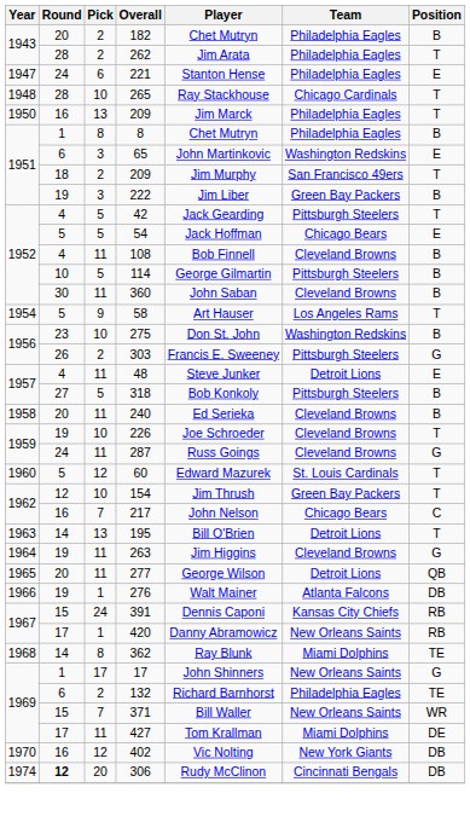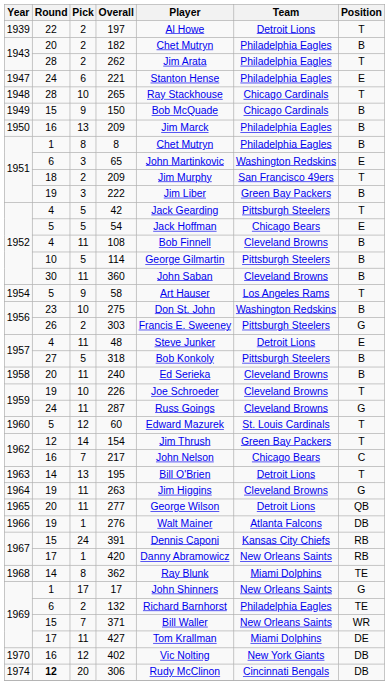 <table class="wikitable sortable" style="text-align: center;">
 <tr>
 <th>Year</th>
 <th>Round</th>
 <th>Pick</th>
 <th>Overall</th>
 <th>Player</th>
 <th>Team</th>
 <th>Position</th>
+</tr>
+<tr>
+<td>1939</td>
+<td>22</td>
+<td>2</td>
+<td>197</td>
+<td><a href='#'>Al Howe</a></td>
+<td><a href='#'>Detroit Lions</a></td>
+<td>T</td>
 </tr>
 <tr>
 <td rowspan="2">1943</td>
 <td>20</td>
 <td>2</td>
 <td>182</td>
 <td><a href='#'>Chet Mutryn</a></td>
 <td><a href='#'>Philadelphia Eagles</a></td>
 <td>B</td>
 </tr>
 <tr>
 <td>28</td>
 <td>2</td>
 <td>262</td>
 <td><a href='#'>Jim Arata</a></td>
 <td><a href='#'>Philadelphia Eagles</a></td>
 <td>T</td>
 </tr>
 <tr>
 <td>1947</td>
 <td>24</td>
 <td>6</td>
 <td>221</td>
 <td><a href='#'>Stanton Hense</a></td>
 <td><a href='#'>Philadelphia Eagles</a></td>
 <td>E</td>
 </tr>
 <tr>
 <td>1948</td>
 <td>28</td>
 <td>10</td>
 <td>265</td>
 <td><a href='#'>Ray Stackhouse</a></td>
 <td><a href='#'>Chicago Cardinals</a></td>
 <td>T</td>
 </tr>
 <tr>
+<td>1949</td>
+<td>15</td>
+<td>9</td>
+<td>150</td>
+<td><a href='#'>Bob McQuade</a></td>
+<td><a href='#'>Chicago Cardinals</a></td>
+<td>B</td>
+</tr>
+<tr>
 <td>1950</td>
 <td>16</td>
 <td>13</td>
 <td>209</td>
 <td><a href='#'>Jim Marck</a></td>
 <td><a href='#'>Philadelphia Eagles</a></td>
-<td>T</td>
+<td>B</td>
 </tr>
 <tr>
 <td rowspan="4">1951</td>
 <td>1</td>
 <td>8</td>
 <td>8</td>
 <td><a href='#'>Chet Mutryn</a></td>
 <td><a href='#'>Philadelphia Eagles</a></td>
 <td>B</td>
 </tr>
 <tr>
 <td>6</td>
 <td>3</td>
 <td>65</td>
 <td><a href='#'>John Martinkovic</a></td>
 <td><a href='#'>Washington Redskins</a></td>
 <td>E</td>
 </tr>
 <tr>
 <td>18</td>
 <td>2</td>
 <td>209</td>
 <td><a href='#'>Jim Murphy</a></td>
 <td><a href='#'>San Francisco 49ers</a></td>
 <td>T</td>
 </tr>
 <tr>
 <td>19</td>
 <td>3</td>
 <td>222</td>
 <td><a href='#'>Jim Liber</a></td>
 <td><a href='#'>Green Bay Packers</a></td>
 <td>B</td>
 </tr>
 <tr>
 <td rowspan="5">1952</td>
 <td>4</td>
 <td>5</td>
 <td>42</td>
 <td><a href='#'>Jack Gearding</a></td>
 <td><a href='#'>Pittsburgh Steelers</a></td>
 <td>T</td>
 </tr>
 <tr>
 <td>5</td>
 <td>5</td>
 <td>54</td>
 <td><a href='#'>Jack Hoffman</a></td>
 <td><a href='#'>Chicago Bears</a></td>
 <td>E</td>
 </tr>
 <tr>
 <td>4</td>
 <td>11</td>
 <td>108</td>
 <td><a href='#'>Bob Finnell</a></td>
 <td><a href='#'>Cleveland Browns</a></td>
 <td>B</td>
 </tr>
 <tr>
 <td>10</td>
 <td>5</td>
 <td>114</td>
 <td><a href='#'>George Gilmartin</a></td>
 <td><a href='#'>Pittsburgh Steelers</a></td>
 <td>B</td>
 </tr>
 <tr>
 <td>30</td>
 <td>11</td>
 <td>360</td>
 <td><a href='#'>John Saban</a></td>
 <td><a href='#'>Cleveland Browns</a></td>
 <td>B</td>
 </tr>
 <tr>
 <td>1954</td>
 <td>5</td>
 <td>9</td>
 <td>58</td>
 <td><a href='#'>Art Hauser</a></td>
 <td><a href='#'>Los Angeles Rams</a></td>
 <td>T</td>
 </tr>
 <tr>
 <td rowspan="2">1956</td>
 <td>23</td>
 <td>10</td>
 <td>275</td>
 <td><a href='#'>Don St. John</a></td>
 <td><a href='#'>Washington Redskins</a></td>
 <td>B</td>
 </tr>
 <tr>
 <td>26</td>
 <td>2</td>
 <td>303</td>
 <td><a href='#'>Francis E. Sweeney</a></td>
 <td><a href='#'>Pittsburgh Steelers</a></td>
 <td>G</td>
 </tr>
 <tr>
 <td rowspan="2">1957</td>
 <td>4</td>
 <td>11</td>
 <td>48</td>
 <td><a href='#'>Steve Junker</a></td>
 <td><a href='#'>Detroit Lions</a></td>
 <td>E</td>
 </tr>
 <tr>
 <td>27</td>
 <td>5</td>
 <td>318</td>
 <td><a href='#'>Bob Konkoly</a></td>
 <td><a href='#'>Pittsburgh Steelers</a></td>
 <td>B</td>
 </tr>
 <tr>
 <td>1958</td>
 <td>20</td>
 <td>11</td>
 <td>240</td>
 <td><a href='#'>Ed Serieka</a></td>
 <td><a href='#'>Cleveland Browns</a></td>
 <td>B</td>
 </tr>
 <tr>
 <td rowspan="2">1959</td>
 <td>19</td>
 <td>10</td>
 <td>226</td>
 <td><a href='#'>Joe Schroeder</a></td>
 <td><a href='#'>Cleveland Browns</a></td>
 <td>T</td>
 </tr>
 <tr>
 <td>24</td>
 <td>11</td>
 <td>287</td>
 <td><a href='#'>Russ Goings</a></td>
 <td><a href='#'>Cleveland Browns</a></td>
 <td>G</td>
 </tr>
 <tr>
 <td>1960</td>
 <td>5</td>
 <td>12</td>
 <td>60</td>
 <td><a href='#'>Edward Mazurek</a></td>
 <td><a href='#'>St. Louis Cardinals</a></td>
 <td>T</td>
 </tr>
 <tr>
 <td rowspan="2">1962</td>
 <td>12</td>
-<td>10</td>
+<td>14</td>
 <td>154</td>
 <td><a href='#'>Jim Thrush</a></td>
 <td><a href='#'>Green Bay Packers</a></td>
 <td>T</td>
 </tr>
 <tr>
 <td>16</td>
 <td>7</td>
 <td>217</td>
 <td><a href='#'>John Nelson</a></td>
 <td><a href='#'>Chicago Bears</a></td>
 <td>C</td>
 </tr>
 <tr>
 <td>1963</td>
 <td>14</td>
 <td>13</td>
 <td>195</td>
 <td><a href='#'>Bill O'Brien</a></td>
 <td><a href='#'>Detroit Lions</a></td>
 <td>T</td>
 </tr>
 <tr>
 <td>1964</td>
 <td>19</td>
 <td>11</td>
 <td>263</td>
 <td><a href='#'>Jim Higgins</a></td>
 <td><a href='#'>Cleveland Browns</a></td>
 <td>G</td>
 </tr>
 <tr>
 <td>1965</td>
 <td>20</td>
 <td>11</td>
 <td>277</td>
 <td><a href='#'>George Wilson</a></td>
 <td><a href='#'>Detroit Lions</a></td>
 <td>QB</td>
 </tr>
 <tr>
 <td>1966</td>
 <td>19</td>
 <td>1</td>
 <td>276</td>
 <td><a href='#'>Walt Mainer</a></td>
 <td><a href='#'>Atlanta Falcons</a></td>
 <td>DB</td>
 </tr>
 <tr>
 <td rowspan="2">1967</td>
 <td>15</td>
 <td>24</td>
 <td>391</td>
 <td><a href='#'>Dennis Caponi</a></td>
 <td><a href='#'>Kansas City Chiefs</a></td>
 <td>RB</td>
 </tr>
 <tr>
 <td>17</td>
 <td>1</td>
 <td>420</td>
 <td><a href='#'>Danny Abramowicz</a></td>
 <td><a href='#'>New Orleans Saints</a></td>
 <td>RB</td>
 </tr>
 <tr>
 <td>1968</td>
 <td>14</td>
 <td>8</td>
 <td>362</td>
 <td><a href='#'>Ray Blunk</a></td>
 <td><a href='#'>Miami Dolphins</a></td>
 <td>TE</td>
 </tr>
 <tr>
 <td rowspan="4">1969</td>
 <td>1</td>
 <td>17</td>
 <td>17</td>
 <td><a href='#'>John Shinners</a></td>
 <td><a href='#'>New Orleans Saints</a></td>
 <td>G</td>
 </tr>
 <tr>
 <td>6</td>
 <td>2</td>
 <td>132</td>
 <td><a href='#'>Richard Barnhorst</a></td>
 <td><a href='#'>Philadelphia Eagles</a></td>
 <td>TE</td>
 </tr>
 <tr>
 <td>15</td>
 <td>7</td>
 <td>371</td>
 <td><a href='#'>Bill Waller</a></td>
 <td><a href='#'>New Orleans Saints</a></td>
 <td>WR</td>
 </tr>
 <tr>
 <td>17</td>
 <td>11</td>
 <td>427</td>
 <td><a href='#'>Tom Krallman</a></td>
 <td><a href='#'>Miami Dolphins</a></td>
 <td>DE</td>
 </tr>
 <tr>
 <td>1970</td>
 <td>16</td>
 <td>12</td>
 <td>402</td>
 <td><a href='#'>Vic Nolting</a></td>
 <td><a href='#'>New York Giants</a></td>
 <td>DB</td>
 </tr>
 <tr>
 <td>1974</td>
 <td><strong>12</strong></td>
 <td>20</td>
 <td>306</td>
 <td><a href='#'>Rudy McClinon</a></td>
 <td><a href='#'>Cincinnati Bengals</a></td>
 <td>DB</td>
 </tr>
 <tr>
 </tr>
 </table>
